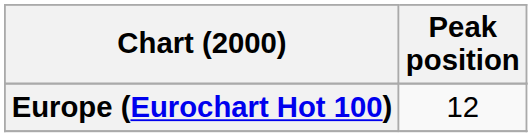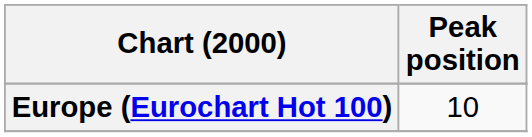 <table class="wikitable sortable plainrowheaders" style="text-align:center">
 <tr>
 <th scope="col">Chart (2000)</th>
 <th scope="col">Peak<br>position</th>
 </tr>
 <tr>
 </tr>
 <tr>
 <th scope="row">Europe (<a href='#'>Eurochart Hot 100</a>)</th>
-<td>12</td>
+<td>10</td>
 </tr>
 <tr>
 </tr>
 <tr>
 </tr>
 </table>
